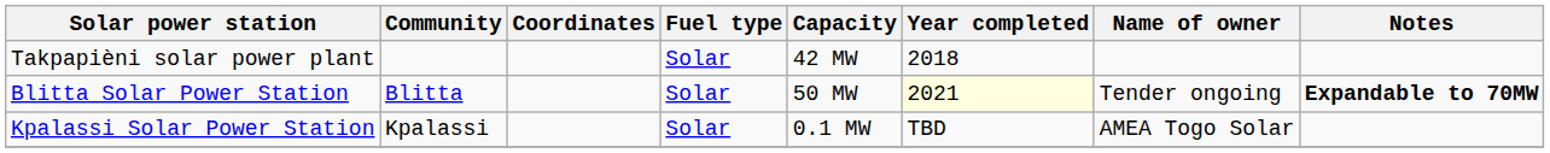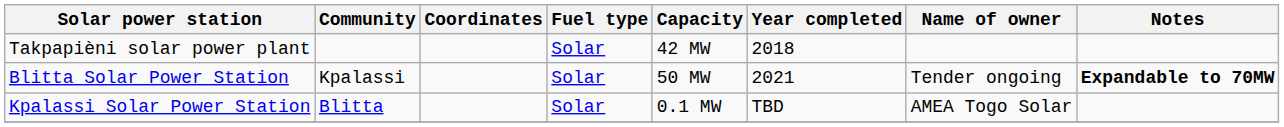 <table class="wikitable sortable">
 <tr>
 <th>Solar power station</th>
 <th>Community</th>
 <th>Coordinates</th>
 <th>Fuel type</th>
 <th>Capacity</th>
 <th>Year completed</th>
 <th>Name of owner</th>
 <th>Notes</th>
 </tr>
 <tr>
 <td>Takpapièni solar power plant</td>
 <td></td>
 <td></td>
 <td><a href='#'>Solar</a></td>
 <td>42 MW</td>
 <td>2018</td>
 <td></td>
 <td></td>
 </tr>
 <tr>
 <td><a href='#'>Blitta Solar Power Station</a></td>
-<td><a href='#'>Blitta</a></td>
+<td>Kpalassi</td>
 <td></td>
 <td><a href='#'>Solar</a></td>
 <td>50 MW</td>
-<td style="background: lightyellow;">2021</td>
+<td>2021</td>
 <td>Tender ongoing</td>
 <td><strong>Expandable to 70MW</strong></td>
 </tr>
 <tr>
 <td><a href='#'>Kpalassi Solar Power Station</a></td>
-<td>Kpalassi</td>
+<td><a href='#'>Blitta</a></td>
 <td></td>
 <td><a href='#'>Solar</a></td>
 <td>0.1 MW</td>
 <td>TBD</td>
 <td>AMEA Togo Solar</td>
 <td></td>
 </tr>
 <tr>
 </tr>
 </table>
